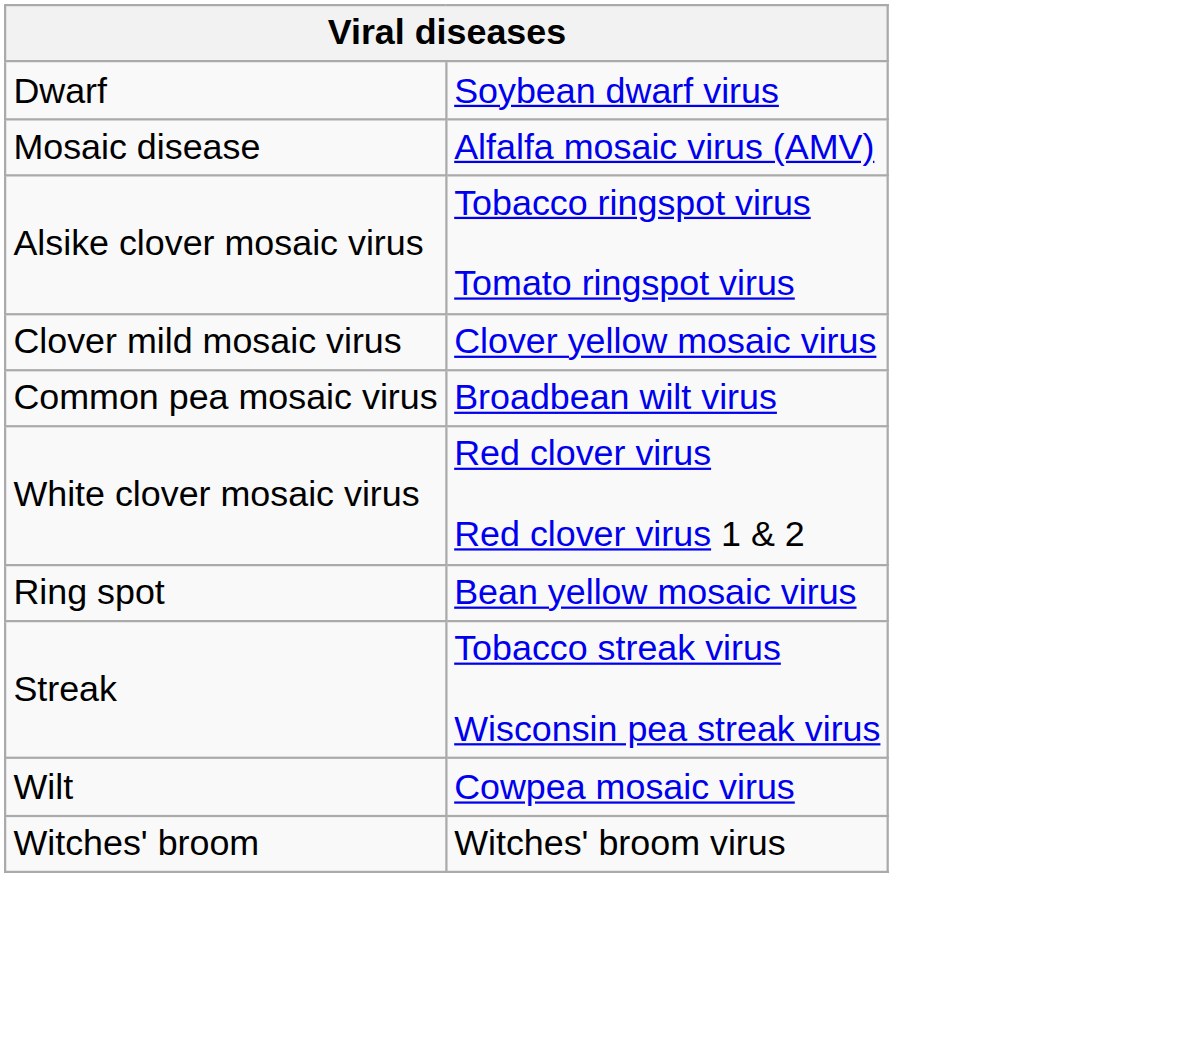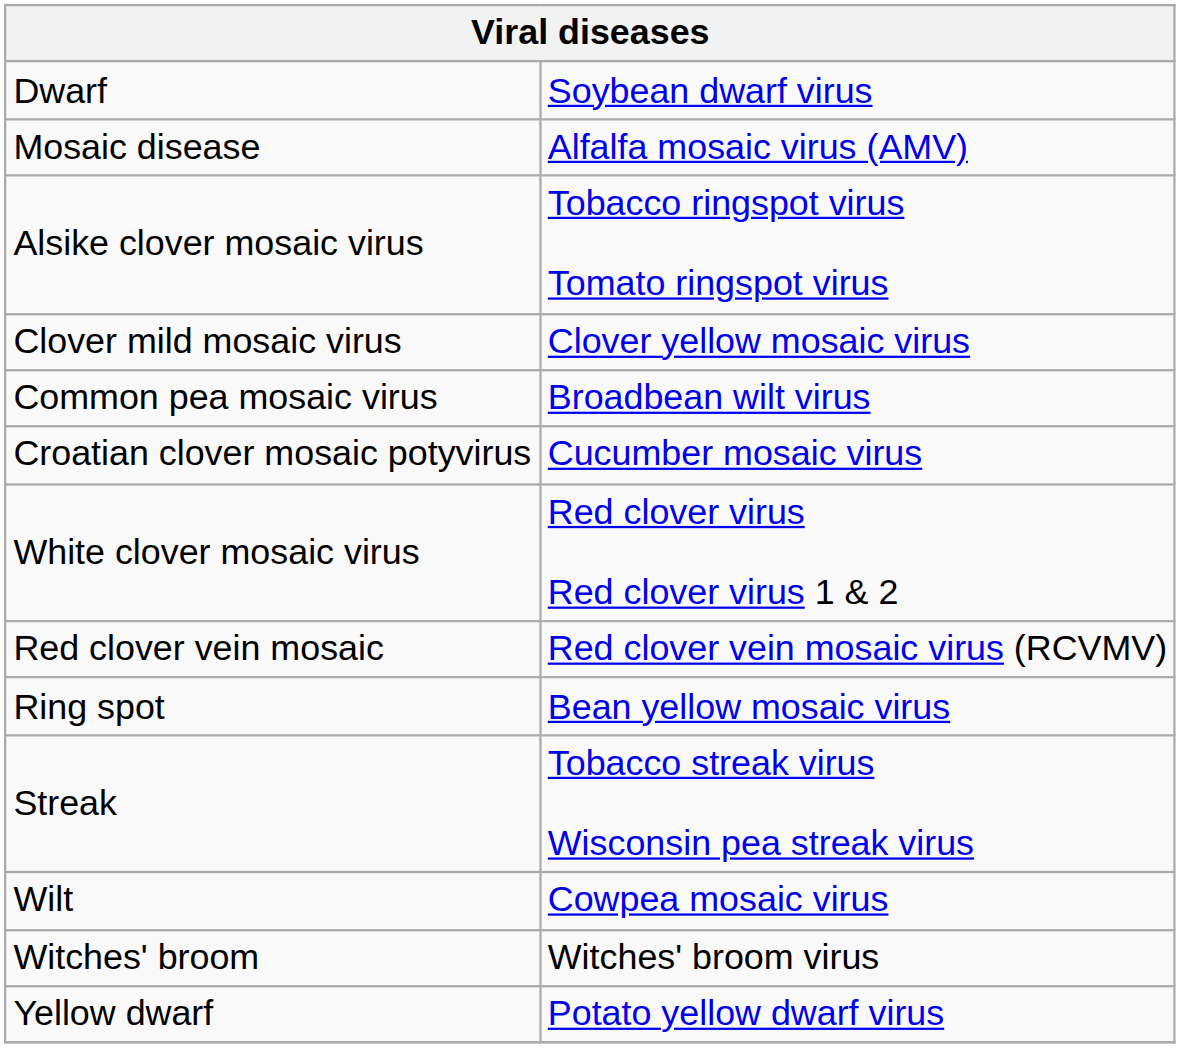 <table class="wikitable" style="clear">
 <tr>
 <th colspan=2><strong>Viral diseases</strong><br></th>
 </tr>
 <tr>
 <td>Dwarf</td>
 <td><a href='#'>Soybean dwarf virus</a></td>
 </tr>
 <tr>
 <td>Mosaic disease</td>
 <td><a href='#'>Alfalfa mosaic virus (AMV)</a></td>
 </tr>
 <tr>
 <td>Alsike clover mosaic virus</td>
 <td><a href='#'>Tobacco ringspot virus</a> <br><br><a href='#'>Tomato ringspot virus</a></td>
 </tr>
 <tr>
 <td>Clover mild mosaic virus</td>
 <td><a href='#'>Clover yellow mosaic virus</a></td>
 </tr>
 <tr>
 <td>Common pea mosaic virus</td>
 <td><a href='#'>Broadbean wilt virus</a></td>
 </tr>
 <tr>
+<td>Croatian clover mosaic potyvirus</td>
+<td><a href='#'>Cucumber mosaic virus</a></td>
+</tr>
+<tr>
 <td>White clover mosaic virus</td>
 <td><a href='#'>Red clover virus</a> <br><br><a href='#'>Red clover virus</a> 1 & 2</td>
+</tr>
+<tr>
+<td>Red clover vein mosaic</td>
+<td><a href='#'>Red clover vein mosaic virus</a> (RCVMV)</td>
 </tr>
 <tr>
 <td>Ring spot</td>
 <td><a href='#'>Bean yellow mosaic virus</a></td>
 </tr>
 <tr>
 <td>Streak</td>
 <td><a href='#'>Tobacco streak virus</a> <br><br><a href='#'>Wisconsin pea streak virus</a></td>
 </tr>
 <tr>
 <td>Wilt</td>
 <td><a href='#'>Cowpea mosaic virus</a></td>
 </tr>
 <tr>
 <td>Witches' broom</td>
 <td>Witches' broom virus</td>
 </tr>
 <tr>
+<td>Yellow dwarf</td>
+<td><a href='#'>Potato yellow dwarf virus</a></td>
+</tr>
+<tr>
 </tr>
 </table>
